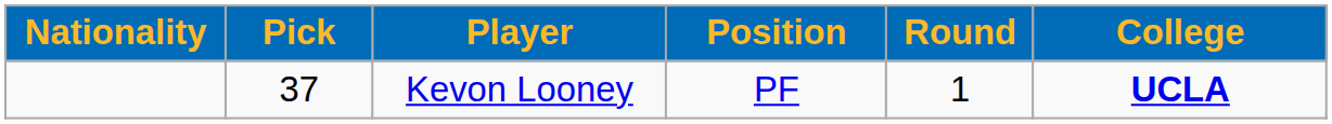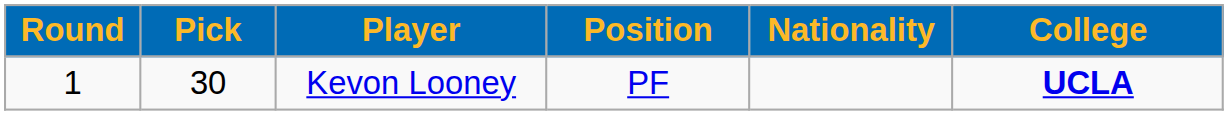 <table class="wikitable sortable sortable">
 <tr>
-<th style="background:#006bb6; color:#fdb927; width:15%;">Nationality</th>
+<th style="background:#006bb6; color:#fdb927; width:10%;">Round</th>
 <th style="background:#006bb6; color:#fdb927; width:10%;">Pick</th>
 <th style="background:#006bb6; color:#fdb927; width:20%;">Player</th>
 <th style="background:#006bb6; color:#fdb927; width:15%;">Position</th>
-<th style="background:#006bb6; color:#fdb927; width:10%;">Round</th>
+<th style="background:#006bb6; color:#fdb927; width:15%;">Nationality</th>
 <th style="background:#006bb6; color:#fdb927; width:20%;">College</th>
 </tr>
 <tr style="text-align: center">
-<td></td>
-<td>37</td>
+<td>1</td>
+<td>30</td>
 <td><a href='#'>Kevon Looney</a></td>
 <td><a href='#'>PF</a></td>
-<td>1</td>
+<td></td>
 <td><strong><a href='#'>UCLA</a></strong></td>
 </tr>
 </table>
